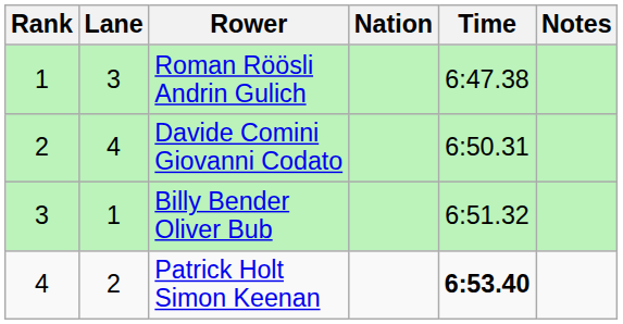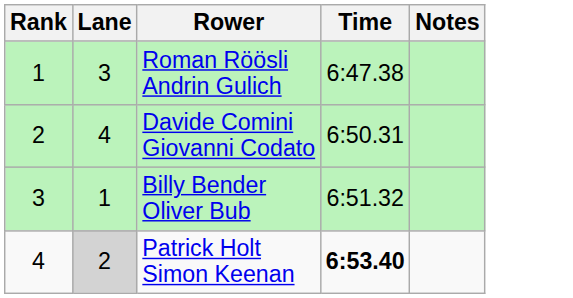 <table class="wikitable sortable" style="text-align:center">
 <tr>
 <th>Rank</th>
 <th>Lane</th>
 <th>Rower</th>
-<th>Nation</th>
 <th>Time</th>
 <th>Notes</th>
 </tr>
 <tr bgcolor=bbf3bb>
 <td>1</td>
 <td>3</td>
 <td align=left><a href='#'>Roman Röösli</a><br><a href='#'>Andrin Gulich</a></td>
-<td align=left></td>
 <td>6:47.38</td>
 <td></td>
 </tr>
 <tr bgcolor=bbf3bb>
 <td>2</td>
 <td>4</td>
 <td align=left><a href='#'>Davide Comini</a><br><a href='#'>Giovanni Codato</a></td>
-<td align=left></td>
 <td>6:50.31</td>
 <td></td>
 </tr>
 <tr bgcolor=bbf3bb>
 <td>3</td>
 <td>1</td>
 <td align=left><a href='#'>Billy Bender</a><br><a href='#'>Oliver Bub</a></td>
-<td align=left></td>
 <td>6:51.32</td>
 <td></td>
 </tr>
 <tr>
 <td>4</td>
-<td>2</td>
+<td style="background: lightgrey;">2</td>
 <td align=left><a href='#'>Patrick Holt</a><br><a href='#'>Simon Keenan</a></td>
-<td align=left></td>
 <td><strong>6:53.40</strong></td>
 <td></td>
 </tr>
 </table>
